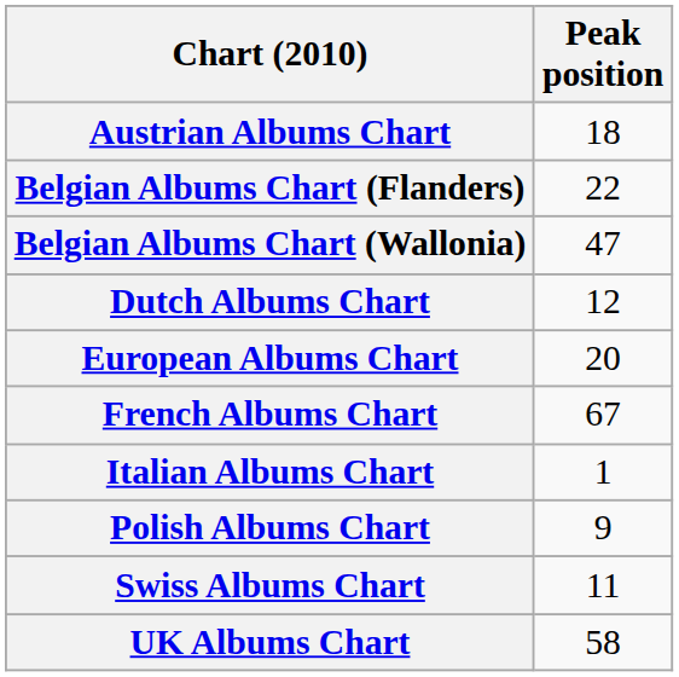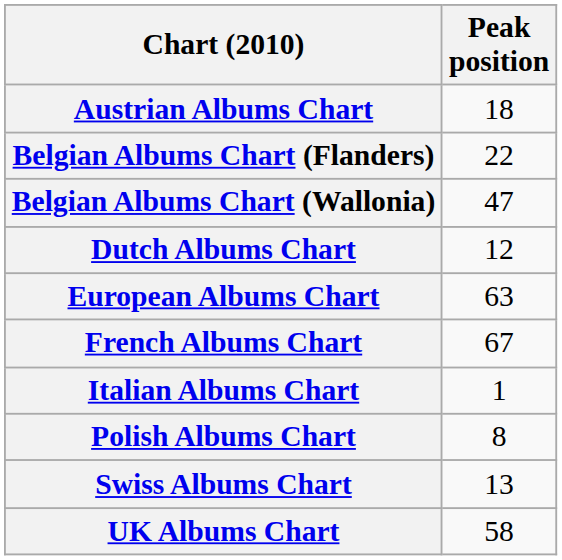 <table class="wikitable sortable plainrowheaders">
 <tr>
 <th>Chart (2010)</th>
 <th>Peak<br>position</th>
 </tr>
 <tr>
 <th scope="row"><a href='#'>Austrian Albums Chart</a></th>
 <td style="text-align:center;">18</td>
 </tr>
 <tr>
 <th scope="row"><a href='#'>Belgian Albums Chart</a> (Flanders)</th>
 <td style="text-align:center;">22</td>
 </tr>
 <tr>
 <th scope="row"><a href='#'>Belgian Albums Chart</a> (Wallonia)</th>
 <td style="text-align:center;">47</td>
 </tr>
 <tr>
 <th scope="row"><a href='#'>Dutch Albums Chart</a></th>
 <td style="text-align:center;">12</td>
 </tr>
 <tr>
 <th scope="row"><a href='#'>European Albums Chart</a></th>
-<td style="text-align:center;">20</td>
+<td style="text-align:center;">63</td>
 </tr>
 <tr>
 <th scope="row"><a href='#'>French Albums Chart</a></th>
 <td style="text-align:center;">67</td>
 </tr>
 <tr>
 <th scope="row"><a href='#'>Italian Albums Chart</a></th>
 <td style="text-align:center;">1</td>
 </tr>
 <tr>
 <th scope="row"><a href='#'>Polish Albums Chart</a></th>
-<td style="text-align:center;">9</td>
+<td style="text-align:center;">8</td>
 </tr>
 <tr>
 <th scope="row"><a href='#'>Swiss Albums Chart</a></th>
-<td style="text-align:center;">11</td>
+<td style="text-align:center;">13</td>
 </tr>
 <tr>
 <th scope="row"><a href='#'>UK Albums Chart</a></th>
 <td style="text-align:center;">58</td>
 </tr>
 </table>
